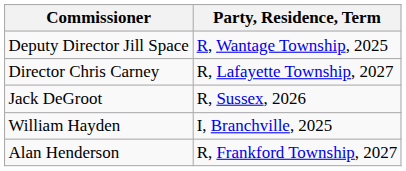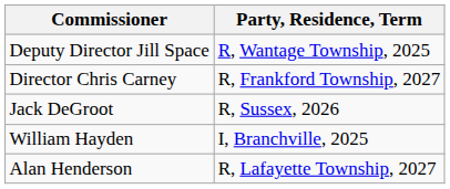 <table class="wikitable sortable">
 <tr>
 <th>Commissioner</th>
 <th>Party, Residence, Term</th>
 </tr>
 <tr>
 <td>Deputy Director Jill Space</td>
 <td><a href='#'>R</a>, <a href='#'>Wantage Township</a>, 2025</td>
 </tr>
 <tr>
 <td>Director Chris Carney</td>
-<td>R, <a href='#'>Lafayette Township</a>, 2027</td>
+<td>R, <a href='#'>Frankford Township</a>, 2027</td>
 </tr>
 <tr>
 <td>Jack DeGroot</td>
 <td>R, <a href='#'>Sussex</a>, 2026</td>
 </tr>
 <tr>
 <td>William Hayden</td>
 <td>I, <a href='#'>Branchville</a>, 2025</td>
 </tr>
 <tr>
 <td>Alan Henderson</td>
-<td>R, <a href='#'>Frankford Township</a>, 2027</td>
+<td>R, <a href='#'>Lafayette Township</a>, 2027</td>
 </tr>
 </table>
